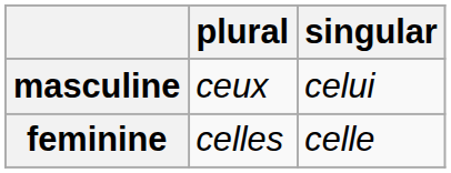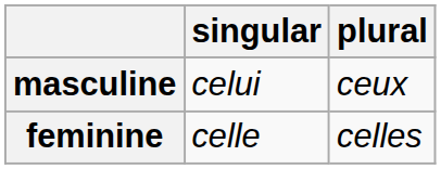 <table class="wikitable">
 <tr>
 <th></th>
+<th>singular</th>
 <th>plural</th>
-<th>singular</th>
 </tr>
 <tr>
 <th>masculine</th>
+<td><em>celui</em></td>
 <td><em>ceux</em></td>
-<td><em>celui</em></td>
 </tr>
 <tr>
 <th>feminine</th>
+<td><em>celle</em></td>
 <td><em>celles</em></td>
-<td><em>celle</em></td>
 </tr>
 </table>
